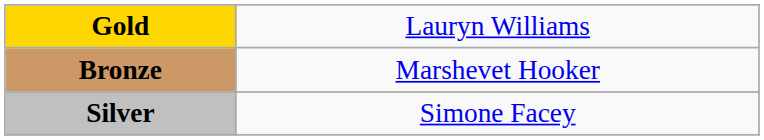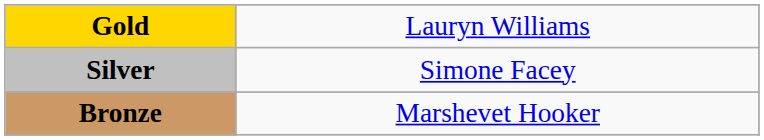 <table class="wikitable" style="text-align:center; " width="35%">
 <tr>
 <td bgcolor="gold"><strong>Gold</strong></td>
 <td><a href='#'>Lauryn Williams</a><br>  <small><em></em></small></td>
 </tr>
 <tr>
+<td bgcolor="silver"><strong>Silver</strong></td>
+<td><a href='#'>Simone Facey</a><br>  <small><em></em></small></td>
+</tr>
+<tr>
 <td bgcolor="CC9966"><strong>Bronze</strong></td>
 <td><a href='#'>Marshevet Hooker</a><br>  <small><em></em></small></td>
 </tr>
-<tr>
-<td bgcolor="silver"><strong>Silver</strong></td>
-<td><a href='#'>Simone Facey</a><br>  <small><em></em></small></td>
-</tr>
 </table>
